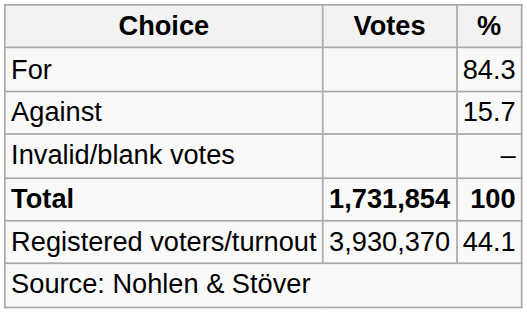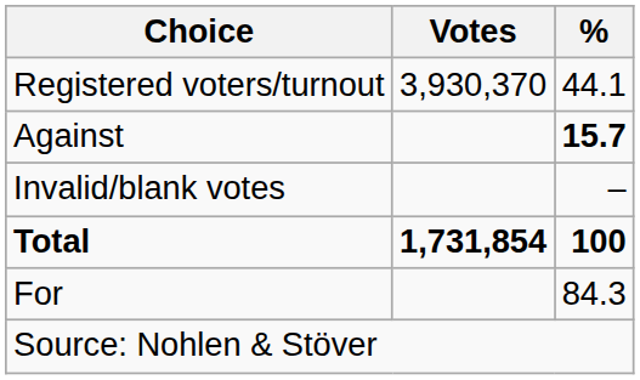 <table class=wikitable style=text-align:right>
 <tr>
 <th>Choice</th>
 <th>Votes</th>
 <th>%</th>
 </tr>
 <tr>
-<td align=left>For</td>
-<td></td>
-<td>84.3</td>
+<td align=left>Registered voters/turnout</td>
+<td>3,930,370</td>
+<td>44.1</td>
 </tr>
 <tr>
 <td align=left>Against</td>
 <td></td>
-<td>15.7</td>
+<td><strong>15.7</strong></td>
 </tr>
 <tr>
 <td align=left>Invalid/blank votes</td>
 <td></td>
 <td>–</td>
 </tr>
 <tr>
 <td align=left><strong>Total</strong></td>
 <td><strong>1,731,854</strong></td>
 <td><strong>100</strong></td>
 </tr>
 <tr>
-<td align=left>Registered voters/turnout</td>
-<td>3,930,370</td>
-<td>44.1</td>
+<td align=left>For</td>
+<td></td>
+<td>84.3</td>
 </tr>
 <tr>
 <td align=left colspan=3>Source: Nohlen & Stöver</td>
 </tr>
 </table>
